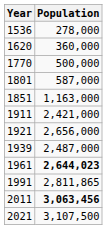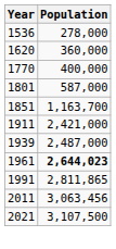 <table class="wikitable" style="text-align:right;">
 <tr>
 <th>Year</th>
 <th>Population</th>
 </tr>
 <tr>
 <td>1536</td>
 <td>278,000</td>
 </tr>
 <tr>
 <td>1620</td>
 <td>360,000</td>
 </tr>
 <tr>
 <td>1770</td>
-<td>500,000</td>
+<td>400,000</td>
 </tr>
 <tr>
 <td>1801</td>
 <td>587,000</td>
 </tr>
 <tr>
 <td>1851</td>
-<td>1,163,000</td>
+<td>1,163,700</td>
 </tr>
 <tr>
 <td>1911</td>
 <td>2,421,000</td>
-</tr>
-<tr>
-<td>1921</td>
-<td>2,656,000</td>
 </tr>
 <tr>
 <td>1939</td>
 <td>2,487,000</td>
 </tr>
 <tr>
 <td>1961</td>
 <td><strong>2,644,023</strong></td>
 </tr>
 <tr>
 <td>1991</td>
 <td>2,811,865</td>
 </tr>
 <tr>
 <td>2011</td>
-<td><strong>3,063,456</strong></td>
+<td>3,063,456</td>
 </tr>
 <tr>
 <td>2021</td>
 <td>3,107,500</td>
 </tr>
 </table>
